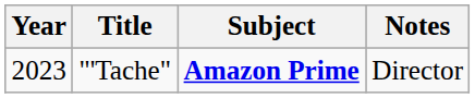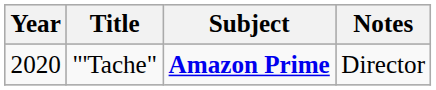 <table class="wikitable">
 <tr>
 <th>Year</th>
 <th>Title</th>
 <th>Subject</th>
 <th>Notes</th>
 </tr>
 <tr>
-<td>2023</td>
+<td>2020</td>
 <td>"'Tache"</td>
 <td><strong><a href='#'>Amazon Prime</a></strong></td>
 <td>Director</td>
 </tr>
 </table>
